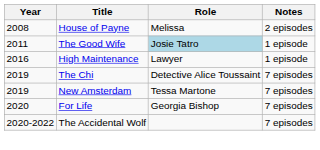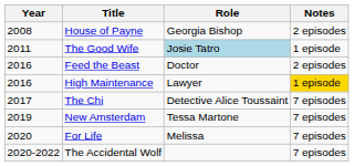 <table class="wikitable">
 <tr>
 <th>Year</th>
 <th>Title</th>
 <th>Role</th>
 <th>Notes</th>
 </tr>
 <tr>
 <td>2008</td>
 <td><a href='#'>House of Payne</a></td>
-<td>Melissa</td>
+<td>Georgia Bishop</td>
 <td>2 episodes</td>
 </tr>
 <tr>
 <td>2011</td>
 <td><a href='#'>The Good Wife</a></td>
 <td style="background: lightblue;">Josie Tatro</td>
 <td>1 episode</td>
 </tr>
 <tr>
 <td>2016</td>
+<td><a href='#'>Feed the Beast</a></td>
+<td>Doctor</td>
+<td>2 episodes</td>
+</tr>
+<tr>
+<td>2016</td>
 <td><a href='#'>High Maintenance</a></td>
 <td>Lawyer</td>
-<td>1 episode</td>
+<td style="background: gold;">1 episode</td>
 </tr>
 <tr>
-<td>2019</td>
+<td>2017</td>
 <td><a href='#'>The Chi</a></td>
 <td>Detective Alice Toussaint</td>
 <td>7 episodes</td>
 </tr>
 <tr>
 <td>2019</td>
 <td><a href='#'>New Amsterdam</a></td>
 <td>Tessa Martone</td>
 <td>7 episodes</td>
 </tr>
 <tr>
 <td>2020</td>
 <td><a href='#'>For Life</a></td>
-<td>Georgia Bishop</td>
+<td>Melissa</td>
 <td>7 episodes</td>
 </tr>
 <tr>
 <td>2020-2022</td>
 <td>The Accidental Wolf</td>
 <td></td>
 <td>7 episodes</td>
 </tr>
 </table>
